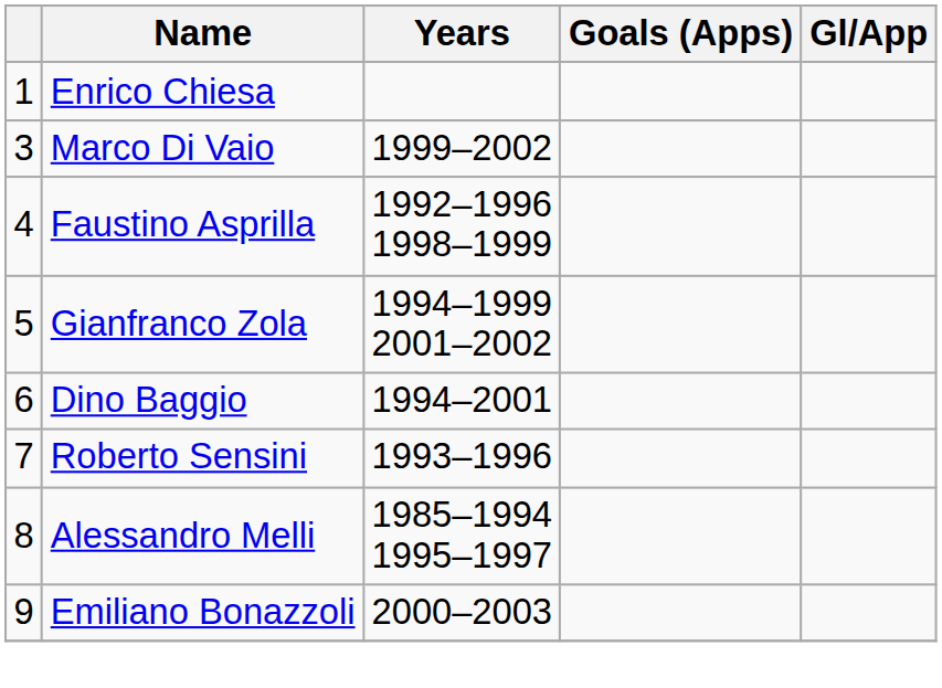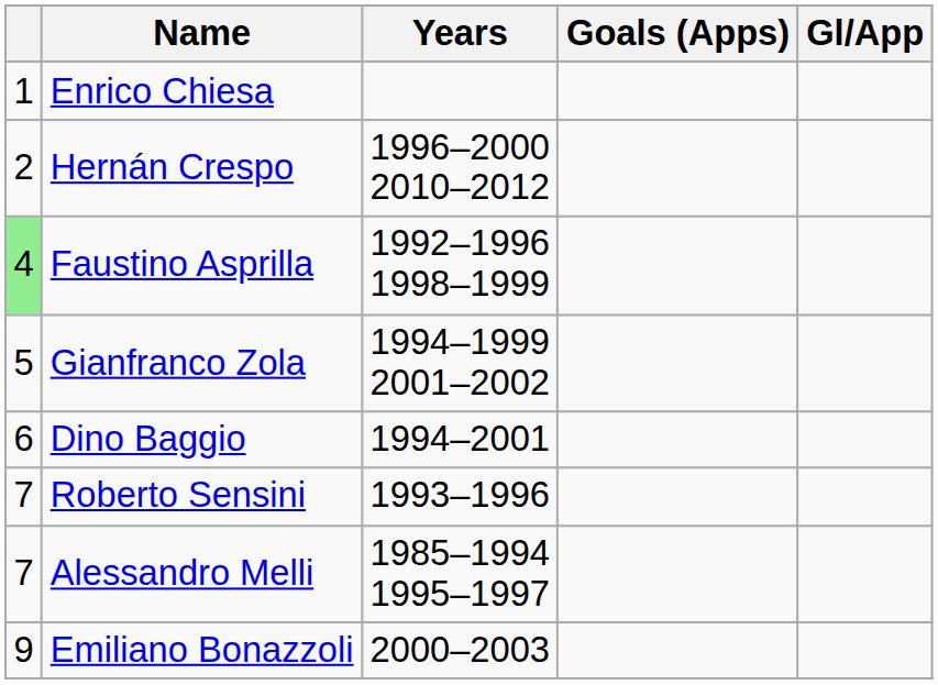 <table class="wikitable sortable" style="text-align: center">
 <tr>
 <th></th>
 <th>Name</th>
 <th>Years</th>
 <th>Goals (Apps)</th>
 <th>Gl/App</th>
 </tr>
 <tr>
 <td>1</td>
 <td align="left"> <a href='#'>Enrico Chiesa</a></td>
 <td></td>
 <td></td>
 <td></td>
 </tr>
 <tr>
-<td>3</td>
-<td align="left"> <a href='#'>Marco Di Vaio</a></td>
-<td>1999–2002</td>
+<td>2</td>
+<td align="left"> <a href='#'>Hernán Crespo</a></td>
+<td>1996–2000<br>2010–2012</td>
 <td></td>
 <td></td>
 </tr>
 <tr>
-<td>4</td>
+<td style="background: lightgreen;">4</td>
 <td align="left"> <a href='#'>Faustino Asprilla</a></td>
 <td>1992–1996<br>1998–1999</td>
 <td></td>
 <td></td>
 </tr>
 <tr>
 <td>5</td>
 <td align="left"> <a href='#'>Gianfranco Zola</a></td>
 <td>1994–1999<br>2001–2002</td>
 <td></td>
 <td></td>
 </tr>
 <tr>
 <td>6</td>
 <td align="left"> <a href='#'>Dino Baggio</a></td>
 <td>1994–2001</td>
 <td></td>
 <td></td>
 </tr>
 <tr>
 <td>7</td>
 <td align="left"> <a href='#'>Roberto Sensini</a></td>
 <td>1993–1996</td>
 <td></td>
 <td></td>
 </tr>
 <tr>
-<td>8</td>
+<td>7</td>
 <td align="left"> <a href='#'>Alessandro Melli</a></td>
 <td>1985–1994<br>1995–1997</td>
 <td></td>
 <td></td>
 </tr>
 <tr>
 <td>9</td>
 <td align="left"> <a href='#'>Emiliano Bonazzoli</a></td>
 <td>2000–2003</td>
 <td></td>
 <td></td>
 </tr>
 <tr>
 </tr>
 </table>
